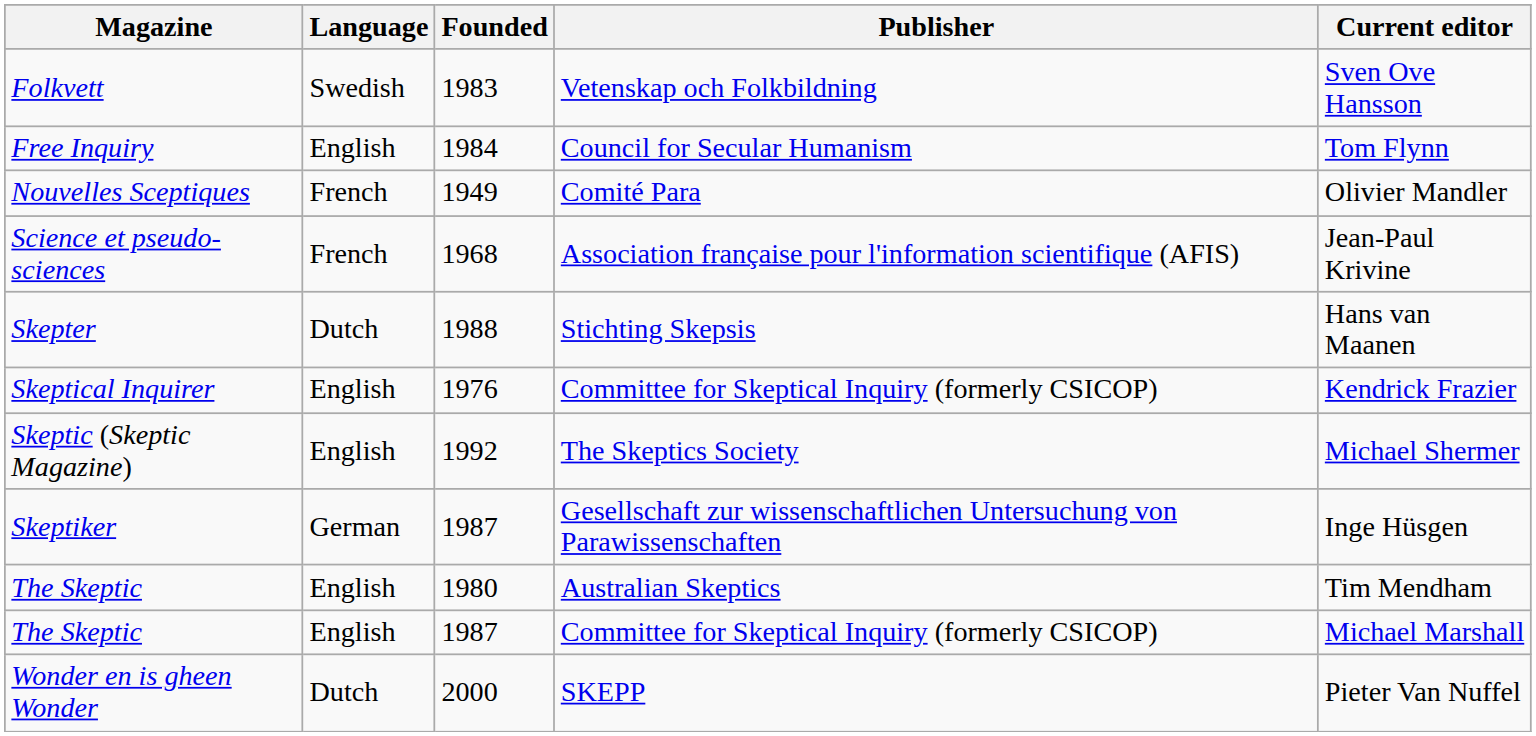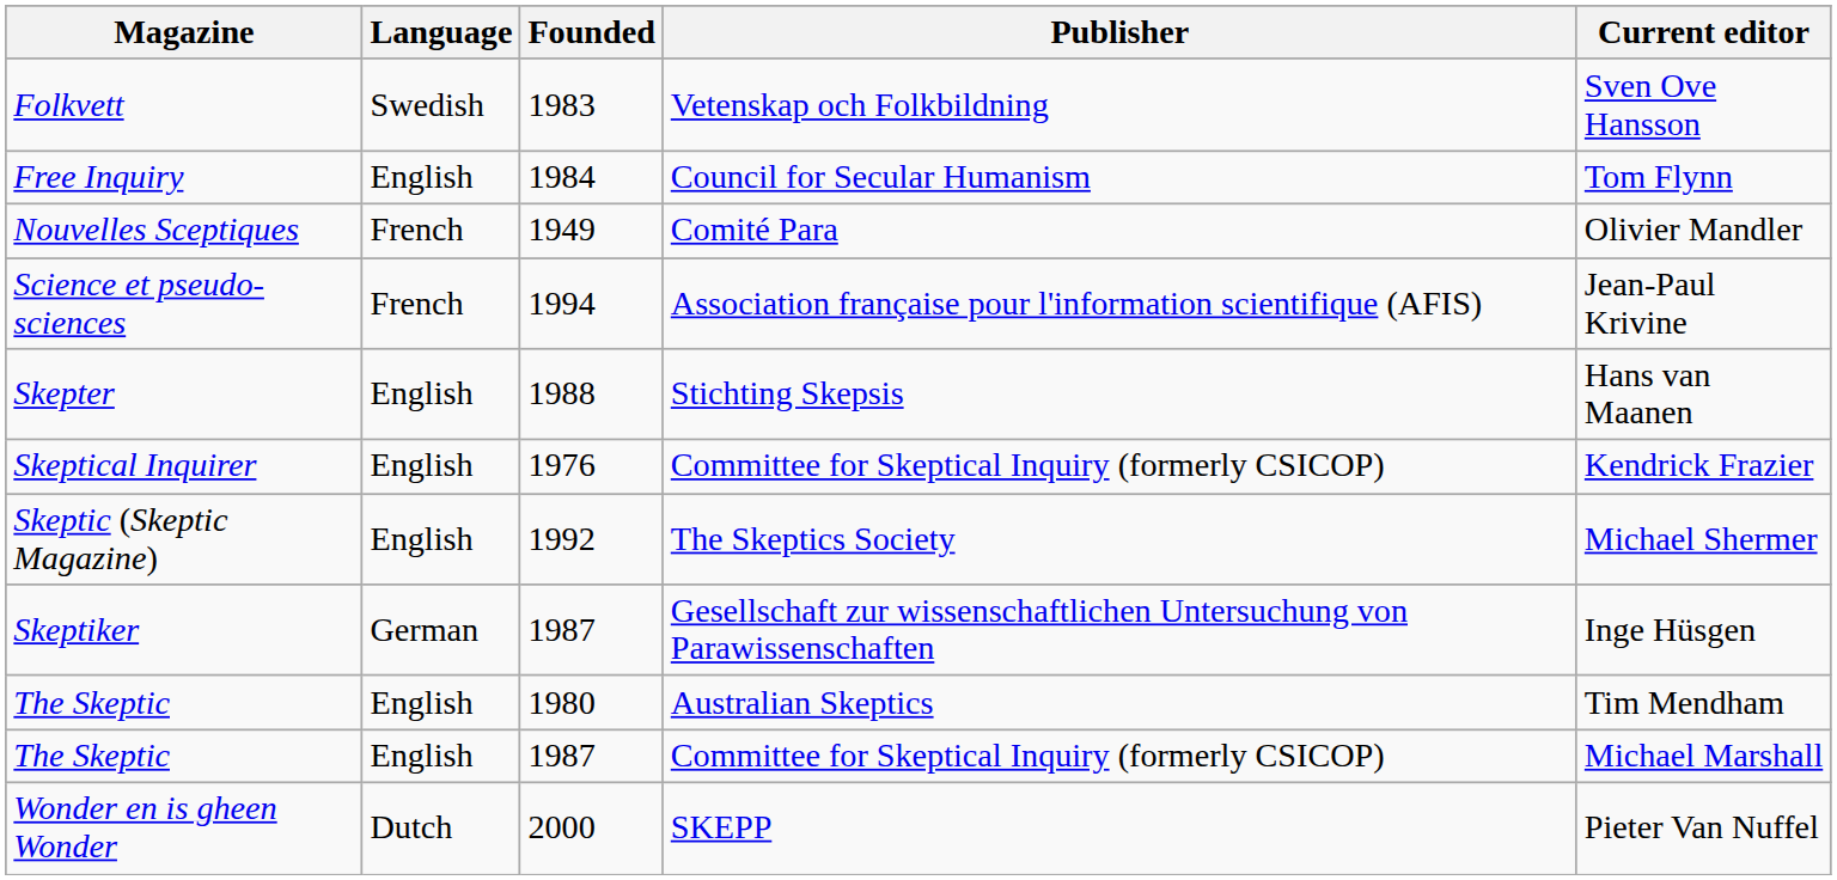 <table class="wikitable sortable">
 <tr>
 <th>Magazine</th>
 <th>Language</th>
 <th>Founded</th>
 <th>Publisher</th>
 <th>Current editor</th>
 </tr>
 <tr>
 <td><em><a href='#'>Folkvett</a></em></td>
 <td>Swedish</td>
 <td>1983</td>
 <td><a href='#'>Vetenskap och Folkbildning</a></td>
 <td><a href='#'>Sven Ove Hansson</a></td>
 </tr>
 <tr>
 <td><em><a href='#'>Free Inquiry</a></em></td>
 <td>English</td>
 <td>1984</td>
 <td><a href='#'>Council for Secular Humanism</a></td>
 <td><a href='#'>Tom Flynn</a></td>
 </tr>
 <tr>
 <td><em><a href='#'>Nouvelles Sceptiques</a></em></td>
 <td>French</td>
 <td>1949</td>
 <td><a href='#'>Comité Para</a></td>
 <td>Olivier Mandler</td>
 </tr>
 <tr>
 <td><em><a href='#'>Science et pseudo-sciences</a></em></td>
 <td>French</td>
-<td>1968</td>
+<td>1994</td>
 <td><a href='#'>Association française pour l'information scientifique</a> (AFIS)</td>
 <td>Jean-Paul Krivine</td>
 </tr>
 <tr>
 <td><em><a href='#'>Skepter</a></em></td>
-<td>Dutch</td>
+<td>English</td>
 <td>1988</td>
 <td><a href='#'>Stichting Skepsis</a></td>
 <td>Hans van Maanen</td>
 </tr>
 <tr>
 <td><em><a href='#'>Skeptical Inquirer</a></em></td>
 <td>English</td>
 <td>1976</td>
 <td><a href='#'>Committee for Skeptical Inquiry</a> (formerly CSICOP)</td>
 <td><a href='#'>Kendrick Frazier</a></td>
 </tr>
 <tr>
 <td><em><a href='#'>Skeptic</a></em> (<em>Skeptic Magazine</em>)</td>
 <td>English</td>
 <td>1992</td>
 <td><a href='#'>The Skeptics Society</a></td>
 <td><a href='#'>Michael Shermer</a></td>
 </tr>
 <tr>
 <td><em><a href='#'>Skeptiker</a></em></td>
 <td>German</td>
 <td>1987</td>
 <td><a href='#'>Gesellschaft zur wissenschaftlichen Untersuchung von Parawissenschaften</a></td>
 <td>Inge Hüsgen</td>
 </tr>
 <tr>
 <td><em><a href='#'>The Skeptic</a></em></td>
 <td>English</td>
 <td>1980</td>
 <td><a href='#'>Australian Skeptics</a></td>
 <td>Tim Mendham</td>
 </tr>
 <tr>
 <td><em><a href='#'>The Skeptic</a></em></td>
 <td>English</td>
 <td>1987</td>
 <td><a href='#'>Committee for Skeptical Inquiry</a> (formerly CSICOP)</td>
 <td><a href='#'>Michael Marshall</a></td>
 </tr>
 <tr>
 <td><em><a href='#'>Wonder en is gheen Wonder</a></em></td>
 <td>Dutch</td>
 <td>2000</td>
 <td><a href='#'>SKEPP</a></td>
 <td>Pieter Van Nuffel</td>
 </tr>
 </table>
